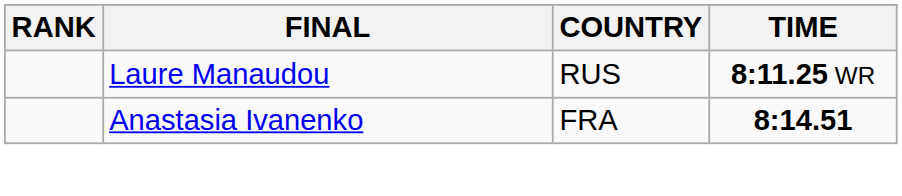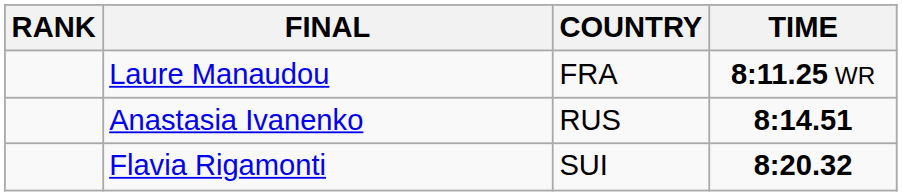 <table class="wikitable">
 <tr>
 <th>RANK</th>
 <th align="left" style="width: 15em">FINAL</th>
 <th>COUNTRY</th>
 <th style="width: 6em">TIME</th>
 </tr>
 <tr>
 <td align="center"></td>
 <td><a href='#'>Laure Manaudou</a></td>
-<td> RUS</td>
+<td> FRA</td>
 <td align="center"><strong>8:11.25</strong><small> WR</small></td>
 </tr>
 <tr>
 <td align="center"></td>
 <td><a href='#'>Anastasia Ivanenko</a></td>
-<td> FRA</td>
+<td> RUS</td>
 <td align="center"><strong>8:14.51</strong></td>
 </tr>
+<tr>
+<td align="center"></td>
+<td><a href='#'>Flavia Rigamonti</a></td>
+<td> SUI</td>
+<td align="center"><strong>8:20.32</strong></td>
+</tr>
 </table>
